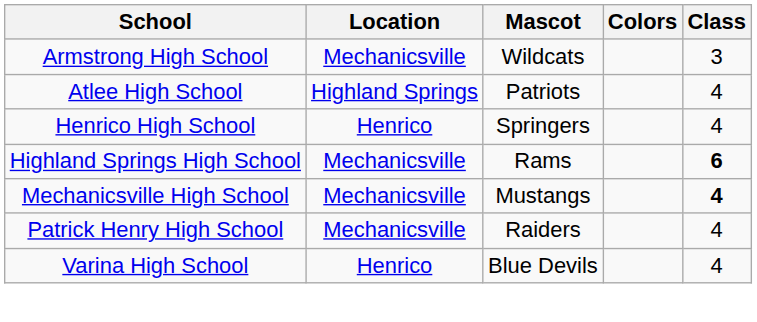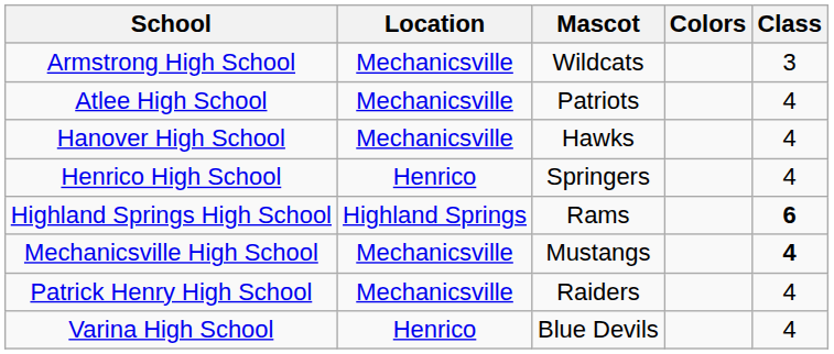 <table class="wikitable" style="text-align:center;">
 <tr>
 <th>School</th>
 <th>Location</th>
 <th>Mascot</th>
 <th>Colors</th>
 <th>Class</th>
 </tr>
 <tr>
 <td><a href='#'>Armstrong High School</a></td>
 <td><a href='#'>Mechanicsville</a></td>
 <td>Wildcats</td>
 <td></td>
 <td>3</td>
 </tr>
 <tr>
 <td><a href='#'>Atlee High School</a></td>
-<td><a href='#'>Highland Springs</a></td>
+<td><a href='#'>Mechanicsville</a></td>
 <td>Patriots</td>
+<td></td>
+<td>4</td>
+</tr>
+<tr>
+<td><a href='#'>Hanover High School</a></td>
+<td><a href='#'>Mechanicsville</a></td>
+<td>Hawks</td>
 <td></td>
 <td>4</td>
 </tr>
 <tr>
 <td><a href='#'>Henrico High School</a></td>
 <td><a href='#'>Henrico</a></td>
 <td>Springers</td>
 <td></td>
 <td>4</td>
 </tr>
 <tr>
 <td><a href='#'>Highland Springs High School</a></td>
-<td><a href='#'>Mechanicsville</a></td>
+<td><a href='#'>Highland Springs</a></td>
 <td>Rams</td>
 <td></td>
 <td><strong>6</strong></td>
 </tr>
 <tr>
 <td><a href='#'>Mechanicsville High School</a></td>
 <td><a href='#'>Mechanicsville</a></td>
 <td>Mustangs</td>
 <td></td>
 <td><strong>4</strong></td>
 </tr>
 <tr>
 <td><a href='#'>Patrick Henry High School</a></td>
 <td><a href='#'>Mechanicsville</a></td>
 <td>Raiders</td>
 <td></td>
 <td>4</td>
 </tr>
 <tr>
 <td><a href='#'>Varina High School</a></td>
 <td><a href='#'>Henrico</a></td>
 <td>Blue Devils</td>
 <td></td>
 <td>4</td>
 </tr>
 </table>
